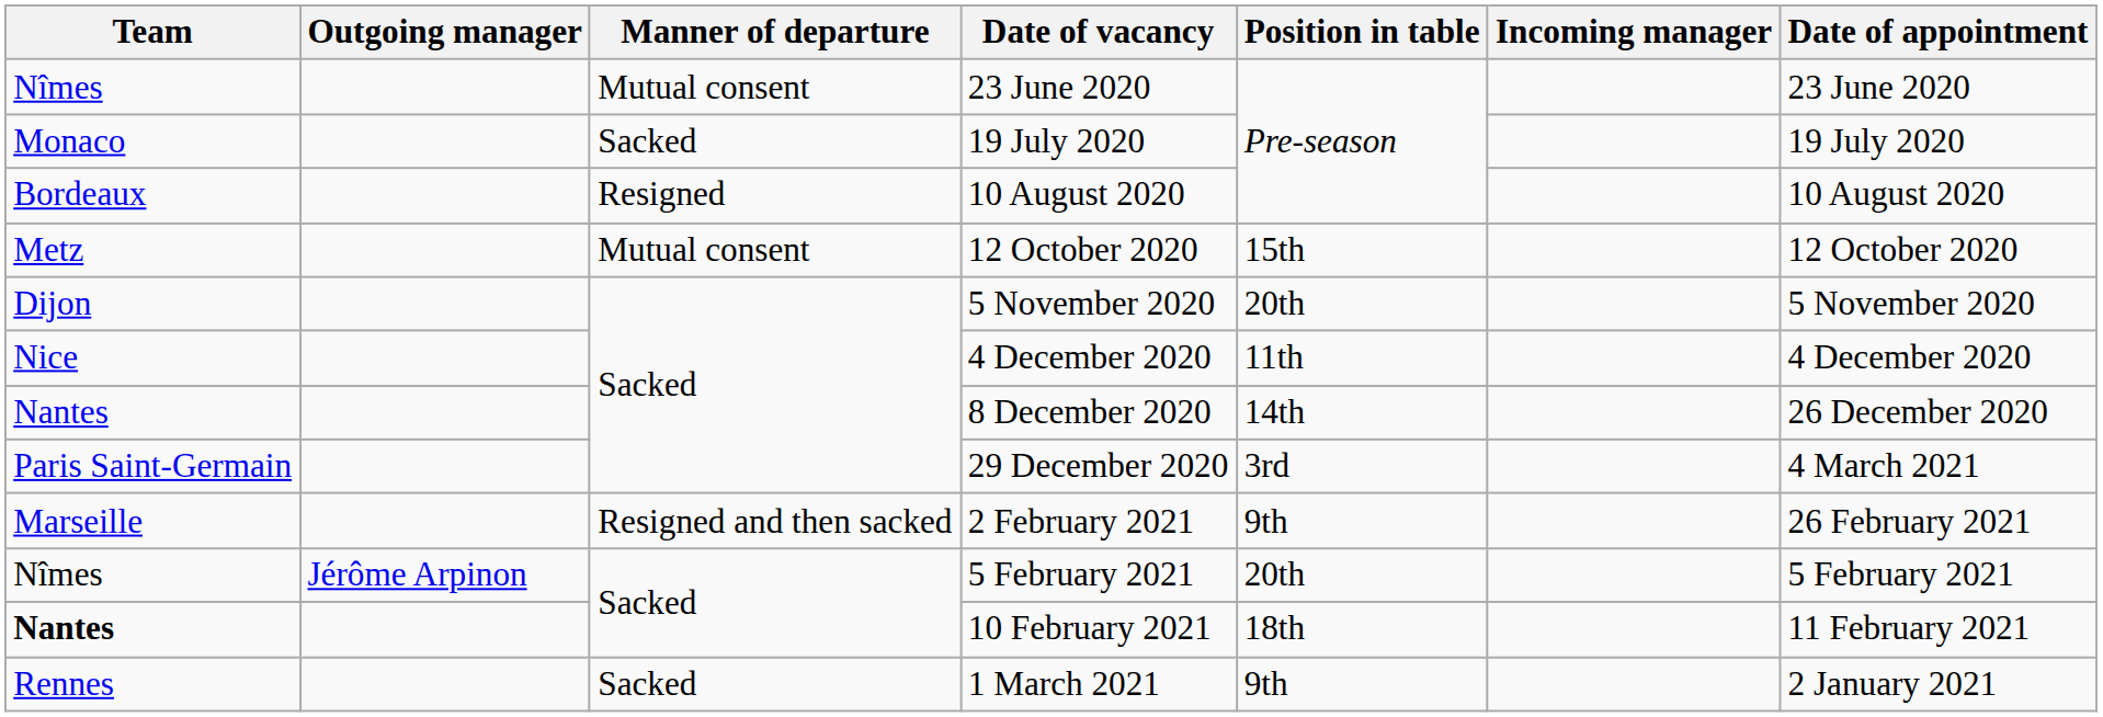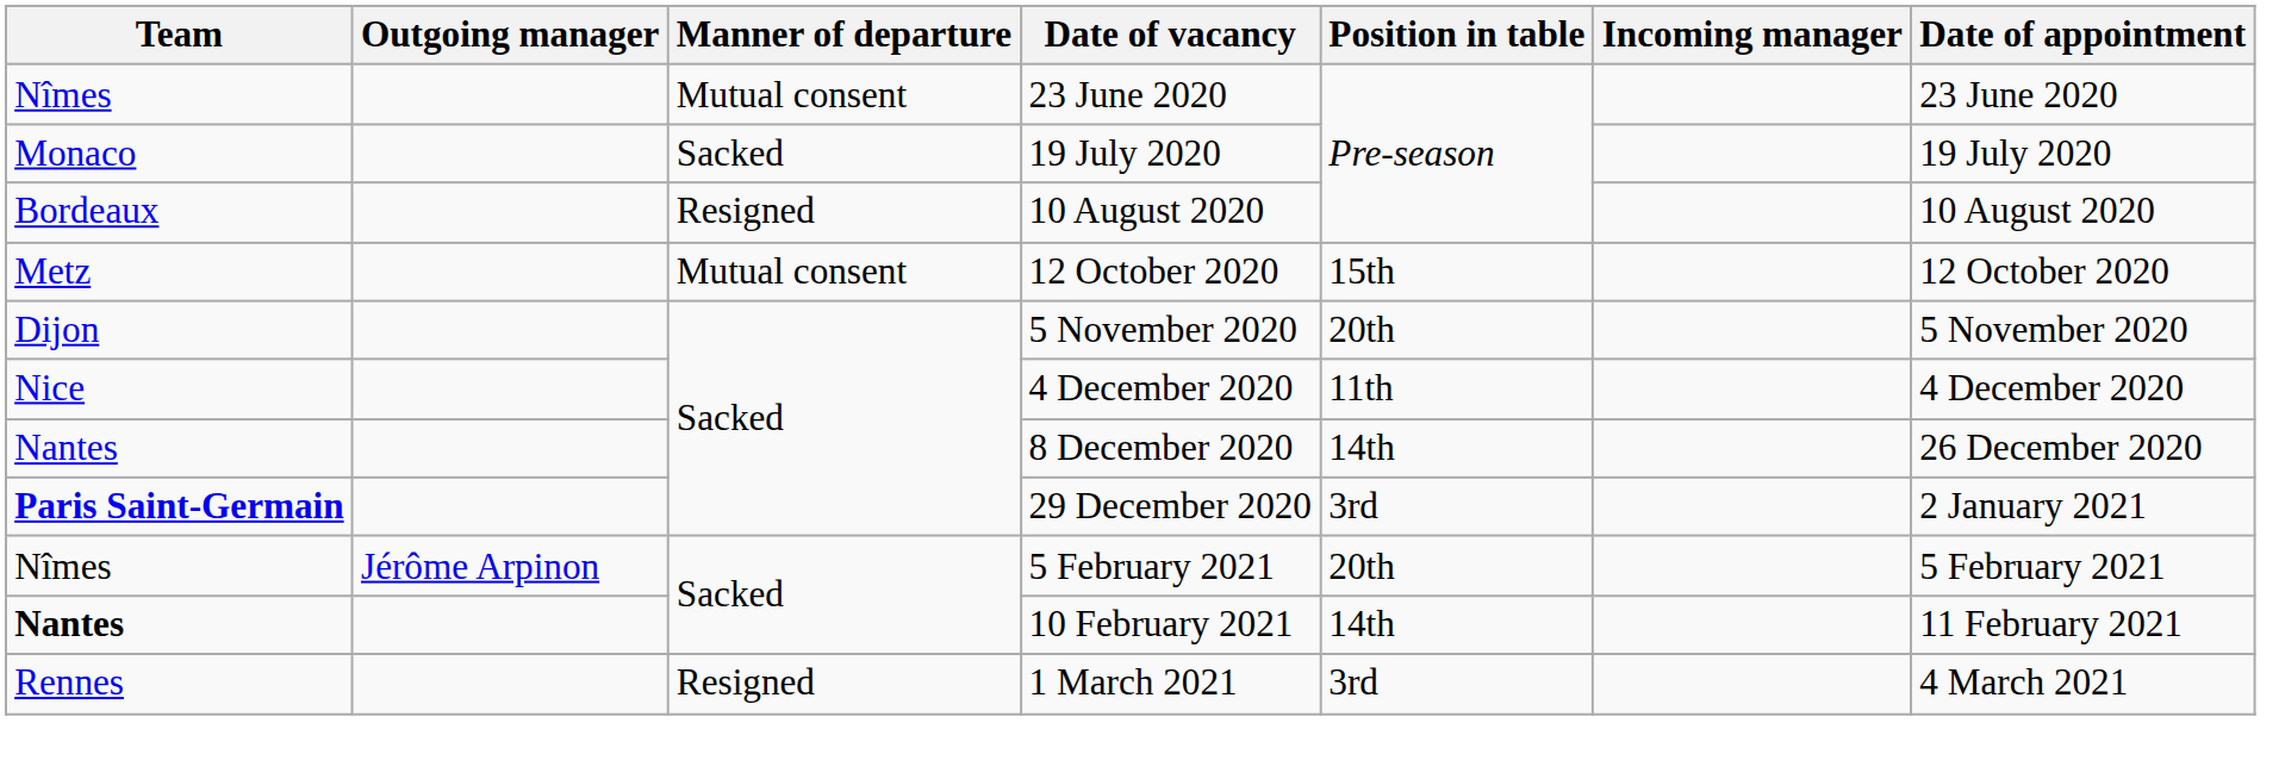 <table class="wikitable sortable">
 <tr>
 <th>Team</th>
 <th>Outgoing manager</th>
 <th>Manner of departure</th>
 <th>Date of vacancy</th>
 <th>Position in table</th>
 <th>Incoming manager</th>
 <th>Date of appointment</th>
 </tr>
 <tr>
 <td><a href='#'>Nîmes</a></td>
 <td> </td>
 <td>Mutual consent</td>
 <td>23 June 2020</td>
 <td rowspan=3><em>Pre-season</em></td>
 <td> </td>
 <td>23 June 2020</td>
 </tr>
 <tr>
 <td><a href='#'>Monaco</a></td>
 <td> </td>
 <td>Sacked</td>
 <td>19 July 2020</td>
 <td> </td>
 <td>19 July 2020</td>
 </tr>
 <tr>
 <td><a href='#'>Bordeaux</a></td>
 <td> </td>
 <td>Resigned</td>
 <td>10 August 2020</td>
 <td> </td>
 <td>10 August 2020</td>
 </tr>
 <tr>
 <td><a href='#'>Metz</a></td>
 <td> </td>
 <td>Mutual consent</td>
 <td>12 October 2020</td>
 <td>15th</td>
 <td> </td>
 <td>12 October 2020</td>
 </tr>
 <tr>
 <td><a href='#'>Dijon</a></td>
 <td> </td>
 <td rowspan=4>Sacked</td>
 <td>5 November 2020</td>
 <td>20th</td>
 <td> </td>
 <td>5 November 2020</td>
 </tr>
 <tr>
 <td><a href='#'>Nice</a></td>
 <td> </td>
 <td>4 December 2020</td>
 <td>11th</td>
 <td> </td>
 <td>4 December 2020</td>
 </tr>
 <tr>
 <td><a href='#'>Nantes</a></td>
 <td> </td>
 <td>8 December 2020</td>
 <td>14th</td>
 <td> </td>
 <td>26 December 2020</td>
 </tr>
 <tr>
-<td><a href='#'>Paris Saint-Germain</a></td>
+<td><strong><a href='#'>Paris Saint-Germain</a></strong></td>
 <td> </td>
 <td>29 December 2020</td>
 <td>3rd</td>
 <td> </td>
-<td>4 March 2021</td>
-</tr>
-<tr>
-<td><a href='#'>Marseille</a></td>
-<td> </td>
-<td>Resigned and then sacked</td>
-<td>2 February 2021</td>
-<td>9th</td>
-<td> </td>
-<td>26 February 2021</td>
+<td>2 January 2021</td>
 </tr>
 <tr>
 <td>Nîmes</td>
 <td> <a href='#'>Jérôme Arpinon</a></td>
 <td rowspan=2>Sacked</td>
 <td>5 February 2021</td>
 <td>20th</td>
 <td> </td>
 <td>5 February 2021</td>
 </tr>
 <tr>
 <td><strong>Nantes</strong></td>
 <td> </td>
 <td>10 February 2021</td>
-<td>18th</td>
+<td>14th</td>
 <td> </td>
 <td>11 February 2021</td>
 </tr>
 <tr>
 <td><a href='#'>Rennes</a></td>
 <td> </td>
-<td>Sacked</td>
+<td>Resigned</td>
 <td>1 March 2021</td>
-<td>9th</td>
+<td>3rd</td>
 <td> </td>
-<td>2 January 2021</td>
+<td>4 March 2021</td>
 </tr>
 </table>
